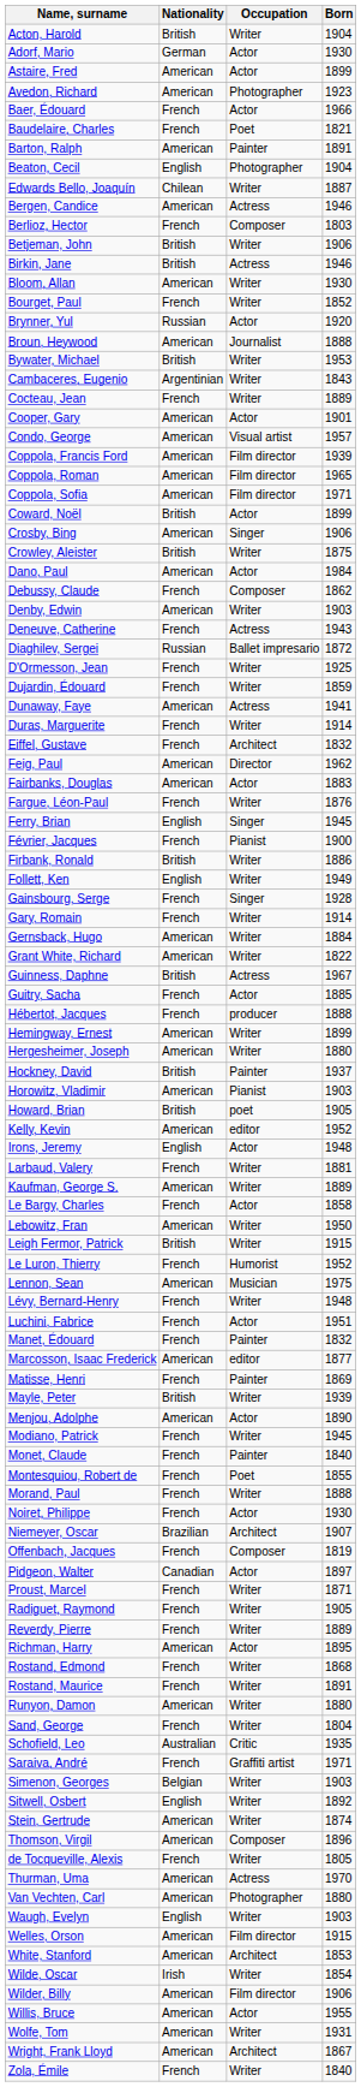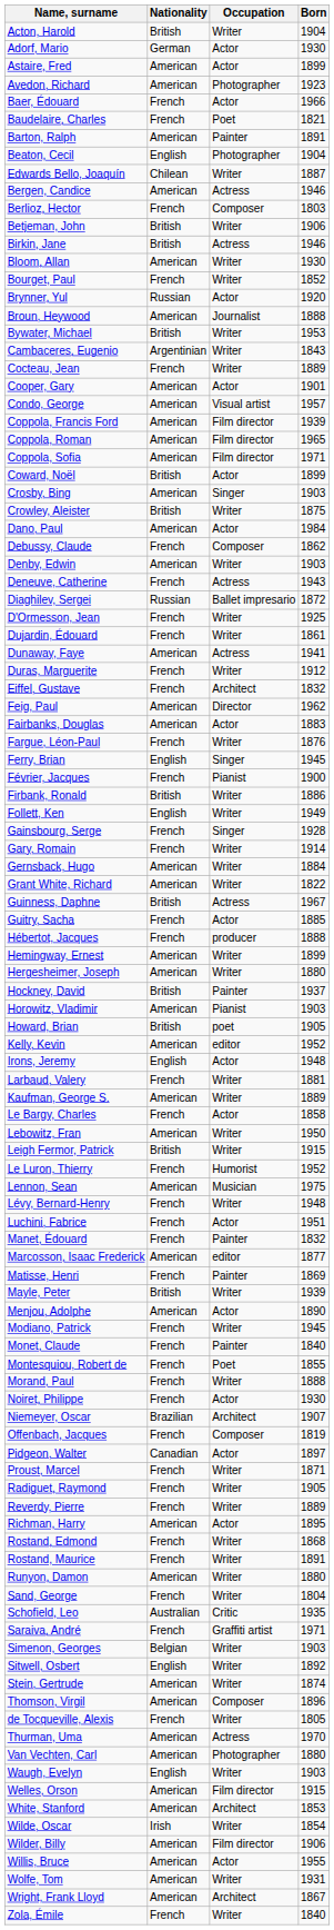 <table class="wikitable sortable">
 <tr>
 <th>Name, surname</th>
 <th>Nationality</th>
 <th>Occupation</th>
 <th>Born</th>
 </tr>
 <tr>
 <td><a href='#'>Acton, Harold</a></td>
 <td>British</td>
 <td>Writer</td>
 <td>1904</td>
 </tr>
 <tr>
 <td><a href='#'>Adorf, Mario</a></td>
 <td>German</td>
 <td>Actor</td>
 <td>1930</td>
 </tr>
 <tr>
 <td><a href='#'>Astaire, Fred</a></td>
 <td>American</td>
 <td>Actor</td>
 <td>1899</td>
 </tr>
 <tr>
 <td><a href='#'>Avedon, Richard</a></td>
 <td>American</td>
 <td>Photographer</td>
 <td>1923</td>
 </tr>
 <tr>
 <td><a href='#'>Baer, Édouard</a></td>
 <td>French</td>
 <td>Actor</td>
 <td>1966</td>
 </tr>
 <tr>
 <td><a href='#'>Baudelaire, Charles</a></td>
 <td>French</td>
 <td>Poet</td>
 <td>1821</td>
 </tr>
 <tr>
 <td><a href='#'>Barton, Ralph</a> </td>
 <td>American</td>
 <td>Painter</td>
 <td>1891</td>
 </tr>
 <tr>
 <td><a href='#'>Beaton, Cecil</a></td>
 <td>English</td>
 <td>Photographer</td>
 <td>1904</td>
 </tr>
 <tr>
 <td><a href='#'>Edwards Bello, Joaquín</a></td>
 <td>Chilean</td>
 <td>Writer</td>
 <td>1887</td>
 </tr>
 <tr>
 <td><a href='#'>Bergen, Candice</a></td>
 <td>American</td>
 <td>Actress</td>
 <td>1946</td>
 </tr>
 <tr>
 <td><a href='#'>Berlioz, Hector</a></td>
 <td>French</td>
 <td>Composer</td>
 <td>1803</td>
 </tr>
 <tr>
 <td><a href='#'>Betjeman, John</a></td>
 <td>British</td>
 <td>Writer</td>
 <td>1906</td>
 </tr>
 <tr>
 <td><a href='#'>Birkin, Jane</a></td>
 <td>British</td>
 <td>Actress</td>
 <td>1946</td>
 </tr>
 <tr>
 <td><a href='#'>Bloom, Allan</a></td>
 <td>American</td>
 <td>Writer</td>
 <td>1930</td>
 </tr>
 <tr>
 <td><a href='#'>Bourget, Paul</a></td>
 <td>French</td>
 <td>Writer</td>
 <td>1852</td>
 </tr>
 <tr>
 <td><a href='#'>Brynner, Yul</a></td>
 <td>Russian</td>
 <td>Actor</td>
 <td>1920</td>
 </tr>
 <tr>
 <td><a href='#'>Broun, Heywood</a></td>
 <td>American</td>
 <td>Journalist</td>
 <td>1888</td>
 </tr>
 <tr>
 <td><a href='#'>Bywater, Michael</a></td>
 <td>British</td>
 <td>Writer</td>
 <td>1953</td>
 </tr>
 <tr>
 <td><a href='#'>Cambaceres, Eugenio</a></td>
 <td>Argentinian</td>
 <td>Writer</td>
 <td>1843</td>
 </tr>
 <tr>
 <td><a href='#'>Cocteau, Jean</a></td>
 <td>French</td>
 <td>Writer</td>
 <td>1889</td>
 </tr>
 <tr>
 <td><a href='#'>Cooper, Gary</a></td>
 <td>American</td>
 <td>Actor</td>
 <td>1901</td>
 </tr>
 <tr>
 <td><a href='#'>Condo, George</a></td>
 <td>American</td>
 <td>Visual artist</td>
 <td>1957</td>
 </tr>
 <tr>
 <td><a href='#'>Coppola, Francis Ford</a></td>
 <td>American</td>
 <td>Film director</td>
 <td>1939</td>
 </tr>
 <tr>
 <td><a href='#'>Coppola, Roman</a></td>
 <td>American</td>
 <td>Film director</td>
 <td>1965</td>
 </tr>
 <tr>
 <td><a href='#'>Coppola, Sofia</a></td>
 <td>American</td>
 <td>Film director</td>
 <td>1971</td>
 </tr>
 <tr>
 <td><a href='#'>Coward, Noël</a></td>
 <td>British</td>
 <td>Actor</td>
 <td>1899</td>
 </tr>
 <tr>
 <td><a href='#'>Crosby, Bing</a></td>
 <td>American</td>
 <td>Singer</td>
-<td>1906</td>
+<td>1903</td>
 </tr>
 <tr>
 <td><a href='#'>Crowley, Aleister</a></td>
 <td>British</td>
 <td>Writer</td>
 <td>1875</td>
 </tr>
 <tr>
 <td><a href='#'>Dano, Paul</a></td>
 <td>American</td>
 <td>Actor</td>
 <td>1984</td>
 </tr>
 <tr>
 <td><a href='#'>Debussy, Claude</a></td>
 <td>French</td>
 <td>Composer</td>
 <td>1862</td>
 </tr>
 <tr>
 <td><a href='#'>Denby, Edwin</a></td>
 <td>American</td>
 <td>Writer</td>
 <td>1903</td>
 </tr>
 <tr>
 <td><a href='#'>Deneuve, Catherine</a></td>
 <td>French</td>
 <td>Actress</td>
 <td>1943</td>
 </tr>
 <tr>
 <td><a href='#'>Diaghilev, Sergei</a></td>
 <td>Russian</td>
 <td>Ballet impresario</td>
 <td>1872</td>
 </tr>
 <tr>
 <td><a href='#'>D'Ormesson, Jean</a></td>
 <td>French</td>
 <td>Writer</td>
 <td>1925</td>
 </tr>
 <tr>
 <td><a href='#'>Dujardin, Édouard</a></td>
 <td>French</td>
 <td>Writer</td>
-<td>1859</td>
+<td>1861</td>
 </tr>
 <tr>
 <td><a href='#'>Dunaway, Faye</a></td>
 <td>American</td>
 <td>Actress</td>
 <td>1941</td>
 </tr>
 <tr>
 <td><a href='#'>Duras, Marguerite</a></td>
 <td>French</td>
 <td>Writer</td>
-<td>1914</td>
+<td>1912</td>
 </tr>
 <tr>
 <td><a href='#'>Eiffel, Gustave</a></td>
 <td>French</td>
 <td>Architect</td>
 <td>1832</td>
 </tr>
 <tr>
 <td><a href='#'>Feig, Paul</a></td>
 <td>American</td>
 <td>Director</td>
 <td>1962</td>
 </tr>
 <tr>
 <td><a href='#'>Fairbanks, Douglas</a></td>
 <td>American</td>
 <td>Actor</td>
 <td>1883</td>
 </tr>
 <tr>
 <td><a href='#'>Fargue, Léon-Paul</a></td>
 <td>French</td>
 <td>Writer</td>
 <td>1876</td>
 </tr>
 <tr>
 <td><a href='#'>Ferry, Brian</a></td>
 <td>English</td>
 <td>Singer</td>
 <td>1945</td>
 </tr>
 <tr>
 <td><a href='#'>Février, Jacques</a></td>
 <td>French</td>
 <td>Pianist</td>
 <td>1900</td>
 </tr>
 <tr>
 <td><a href='#'>Firbank, Ronald</a></td>
 <td>British</td>
 <td>Writer</td>
 <td>1886</td>
 </tr>
 <tr>
 <td><a href='#'>Follett, Ken</a></td>
 <td>English</td>
 <td>Writer</td>
 <td>1949</td>
 </tr>
 <tr>
 <td><a href='#'>Gainsbourg, Serge</a></td>
 <td>French</td>
 <td>Singer</td>
 <td>1928</td>
 </tr>
 <tr>
 <td><a href='#'>Gary, Romain</a> </td>
 <td>French</td>
 <td>Writer</td>
 <td>1914</td>
 </tr>
 <tr>
 <td><a href='#'>Gernsback, Hugo</a></td>
 <td>American</td>
 <td>Writer</td>
 <td>1884</td>
 </tr>
 <tr>
 <td><a href='#'>Grant White, Richard</a></td>
 <td>American</td>
 <td>Writer</td>
 <td>1822</td>
 </tr>
 <tr>
 <td><a href='#'>Guinness, Daphne</a></td>
 <td>British</td>
 <td>Actress</td>
 <td>1967</td>
 </tr>
 <tr>
 <td><a href='#'>Guitry, Sacha</a> </td>
 <td>French</td>
 <td>Actor</td>
 <td>1885</td>
 </tr>
 <tr>
 <td><a href='#'>Hébertot, Jacques</a></td>
 <td>French</td>
 <td>producer</td>
 <td>1888</td>
 </tr>
 <tr>
 <td><a href='#'>Hemingway, Ernest</a></td>
 <td>American</td>
 <td>Writer</td>
 <td>1899</td>
 </tr>
 <tr>
 <td><a href='#'>Hergesheimer, Joseph</a></td>
 <td>American</td>
 <td>Writer</td>
 <td>1880</td>
 </tr>
 <tr>
 <td><a href='#'>Hockney, David</a></td>
 <td>British</td>
 <td>Painter</td>
 <td>1937</td>
 </tr>
 <tr>
 <td><a href='#'>Horowitz, Vladimir</a></td>
 <td>American</td>
 <td>Pianist</td>
 <td>1903</td>
 </tr>
 <tr>
 <td><a href='#'>Howard, Brian</a></td>
 <td>British</td>
 <td>poet</td>
 <td>1905</td>
 </tr>
 <tr>
 <td><a href='#'>Kelly, Kevin</a></td>
 <td>American</td>
 <td>editor</td>
 <td>1952</td>
 </tr>
 <tr>
 <td><a href='#'>Irons, Jeremy</a></td>
 <td>English</td>
 <td>Actor</td>
 <td>1948</td>
 </tr>
 <tr>
 <td><a href='#'>Larbaud, Valery</a></td>
 <td>French</td>
 <td>Writer</td>
 <td>1881</td>
 </tr>
 <tr>
 <td><a href='#'>Kaufman, George S.</a></td>
 <td>American</td>
 <td>Writer</td>
 <td>1889</td>
 </tr>
 <tr>
 <td><a href='#'>Le Bargy, Charles</a></td>
 <td>French</td>
 <td>Actor</td>
 <td>1858</td>
 </tr>
 <tr>
 <td><a href='#'>Lebowitz, Fran</a></td>
 <td>American</td>
 <td>Writer</td>
 <td>1950</td>
 </tr>
 <tr>
 <td><a href='#'>Leigh Fermor, Patrick</a></td>
 <td>British</td>
 <td>Writer</td>
 <td>1915</td>
 </tr>
 <tr>
 <td><a href='#'>Le Luron, Thierry</a></td>
 <td>French</td>
 <td>Humorist</td>
 <td>1952</td>
 </tr>
 <tr>
 <td><a href='#'>Lennon, Sean</a></td>
 <td>American</td>
 <td>Musician</td>
 <td>1975</td>
 </tr>
 <tr>
 <td><a href='#'>Lévy, Bernard-Henry</a> </td>
 <td>French</td>
 <td>Writer</td>
 <td>1948</td>
 </tr>
 <tr>
 <td><a href='#'>Luchini, Fabrice</a></td>
 <td>French</td>
 <td>Actor</td>
 <td>1951</td>
 </tr>
 <tr>
 <td><a href='#'>Manet, Édouard</a></td>
 <td>French</td>
 <td>Painter</td>
 <td>1832</td>
 </tr>
 <tr>
 <td><a href='#'>Marcosson, Isaac Frederick</a></td>
 <td>American</td>
 <td>editor</td>
 <td>1877</td>
 </tr>
 <tr>
 <td><a href='#'>Matisse, Henri</a></td>
 <td>French</td>
 <td>Painter</td>
 <td>1869</td>
 </tr>
 <tr>
 <td><a href='#'>Mayle, Peter</a></td>
 <td>British</td>
 <td>Writer</td>
 <td>1939</td>
 </tr>
 <tr>
 <td><a href='#'>Menjou, Adolphe</a></td>
 <td>American</td>
 <td>Actor</td>
 <td>1890</td>
 </tr>
 <tr>
 <td><a href='#'>Modiano, Patrick</a></td>
 <td>French</td>
 <td>Writer</td>
 <td>1945</td>
 </tr>
 <tr>
 <td><a href='#'>Monet, Claude</a></td>
 <td>French</td>
 <td>Painter</td>
 <td>1840</td>
 </tr>
 <tr>
 <td><a href='#'>Montesquiou, Robert de</a></td>
 <td>French</td>
 <td>Poet</td>
 <td>1855</td>
 </tr>
 <tr>
 <td><a href='#'>Morand, Paul</a></td>
 <td>French</td>
 <td>Writer</td>
 <td>1888</td>
 </tr>
 <tr>
 <td><a href='#'>Noiret, Philippe</a></td>
 <td>French</td>
 <td>Actor</td>
 <td>1930</td>
 </tr>
 <tr>
 <td><a href='#'>Niemeyer, Oscar</a></td>
 <td>Brazilian</td>
 <td>Architect</td>
 <td>1907</td>
 </tr>
 <tr>
 <td><a href='#'>Offenbach, Jacques</a></td>
 <td>French</td>
 <td>Composer</td>
 <td>1819</td>
 </tr>
 <tr>
 <td><a href='#'>Pidgeon, Walter</a></td>
 <td>Canadian</td>
 <td>Actor</td>
 <td>1897</td>
 </tr>
 <tr>
 <td><a href='#'>Proust, Marcel</a> </td>
 <td>French</td>
 <td>Writer</td>
 <td>1871</td>
 </tr>
 <tr>
 <td><a href='#'>Radiguet, Raymond</a></td>
 <td>French</td>
 <td>Writer</td>
 <td>1905</td>
 </tr>
 <tr>
 <td><a href='#'>Reverdy, Pierre</a></td>
 <td>French</td>
 <td>Writer</td>
 <td>1889</td>
 </tr>
 <tr>
 <td><a href='#'>Richman, Harry</a></td>
 <td>American</td>
 <td>Actor</td>
 <td>1895</td>
 </tr>
 <tr>
 <td><a href='#'>Rostand, Edmond</a></td>
 <td>French</td>
 <td>Writer</td>
 <td>1868</td>
 </tr>
 <tr>
 <td><a href='#'>Rostand, Maurice</a></td>
 <td>French</td>
 <td>Writer</td>
 <td>1891</td>
 </tr>
 <tr>
 <td><a href='#'>Runyon, Damon</a></td>
 <td>American</td>
 <td>Writer</td>
 <td>1880</td>
 </tr>
 <tr>
 <td><a href='#'>Sand, George</a></td>
 <td>French</td>
 <td>Writer</td>
 <td>1804</td>
 </tr>
 <tr>
 <td><a href='#'>Schofield, Leo</a></td>
 <td>Australian</td>
 <td>Critic</td>
 <td>1935</td>
 </tr>
 <tr>
 <td><a href='#'>Saraiva, André</a></td>
 <td>French</td>
 <td>Graffiti artist</td>
 <td>1971</td>
 </tr>
 <tr>
 <td><a href='#'>Simenon, Georges</a></td>
 <td>Belgian</td>
 <td>Writer</td>
 <td>1903</td>
 </tr>
 <tr>
 <td><a href='#'>Sitwell, Osbert</a></td>
 <td>English</td>
 <td>Writer</td>
 <td>1892</td>
 </tr>
 <tr>
 <td><a href='#'>Stein, Gertrude</a></td>
 <td>American</td>
 <td>Writer</td>
 <td>1874</td>
 </tr>
 <tr>
 <td><a href='#'>Thomson, Virgil</a></td>
 <td>American</td>
 <td>Composer</td>
 <td>1896</td>
 </tr>
 <tr>
 <td><a href='#'>de Tocqueville, Alexis</a></td>
 <td>French</td>
 <td>Writer</td>
 <td>1805</td>
 </tr>
 <tr>
 <td><a href='#'>Thurman, Uma</a></td>
 <td>American</td>
 <td>Actress</td>
 <td>1970</td>
 </tr>
 <tr>
 <td><a href='#'>Van Vechten, Carl</a></td>
 <td>American</td>
 <td>Photographer</td>
 <td>1880</td>
 </tr>
 <tr>
 <td><a href='#'>Waugh, Evelyn</a></td>
 <td>English</td>
 <td>Writer</td>
 <td>1903</td>
 </tr>
 <tr>
 <td><a href='#'>Welles, Orson</a></td>
 <td>American</td>
 <td>Film director</td>
 <td>1915</td>
 </tr>
 <tr>
 <td><a href='#'>White, Stanford</a></td>
 <td>American</td>
 <td>Architect</td>
 <td>1853</td>
 </tr>
 <tr>
 <td><a href='#'>Wilde, Oscar</a></td>
 <td>Irish</td>
 <td>Writer</td>
 <td>1854</td>
 </tr>
 <tr>
 <td><a href='#'>Wilder, Billy</a></td>
 <td>American</td>
 <td>Film director</td>
 <td>1906</td>
 </tr>
 <tr>
 <td><a href='#'>Willis, Bruce</a></td>
 <td>American</td>
 <td>Actor</td>
 <td>1955</td>
 </tr>
 <tr>
 <td><a href='#'>Wolfe, Tom</a></td>
 <td>American</td>
 <td>Writer</td>
 <td>1931</td>
 </tr>
 <tr>
 <td><a href='#'>Wright, Frank Lloyd</a></td>
 <td>American</td>
 <td>Architect</td>
 <td>1867</td>
 </tr>
 <tr>
 <td><a href='#'>Zola, Émile</a></td>
 <td>French</td>
 <td>Writer</td>
 <td>1840</td>
 </tr>
 </table>
